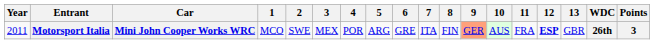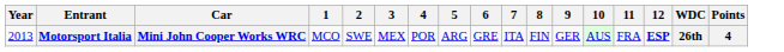 <table class="wikitable" style="text-align:center; font-size:90%">
 <tr>
 <th>Year</th>
 <th>Entrant</th>
 <th>Car</th>
 <th>1</th>
 <th>2</th>
 <th>3</th>
 <th>4</th>
 <th>5</th>
 <th>6</th>
 <th>7</th>
 <th>8</th>
 <th>9</th>
 <th>10</th>
 <th>11</th>
 <th>12</th>
-<th>13</th>
 <th>WDC</th>
 <th>Points</th>
 </tr>
 <tr>
-<td><a href='#'>2011</a></td>
+<td><a href='#'>2013</a></td>
 <th><a href='#'>Motorsport Italia</a></th>
 <th><a href='#'>Mini John Cooper Works WRC</a></th>
 <td><a href='#'>MCO</a></td>
 <td><a href='#'>SWE</a></td>
 <td><a href='#'>MEX</a></td>
 <td><a href='#'>POR</a></td>
 <td><a href='#'>ARG</a></td>
 <td><a href='#'>GRE</a></td>
 <td><a href='#'>ITA</a></td>
 <td><a href='#'>FIN</a></td>
-<td style="background: lightsalmon;"><a href='#'>GER</a></td>
+<td><a href='#'>GER</a></td>
 <td style="background:#DFFFDF;"><a href='#'>AUS</a><br></td>
 <td><a href='#'>FRA</a></td>
 <td><strong><a href='#'>ESP</a></strong></td>
-<td><a href='#'>GBR</a></td>
 <th>26th</th>
-<th>3</th>
+<th>4</th>
 </tr>
 </table>
